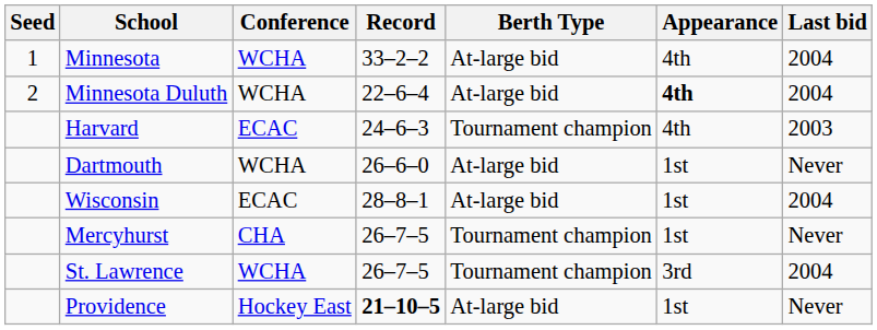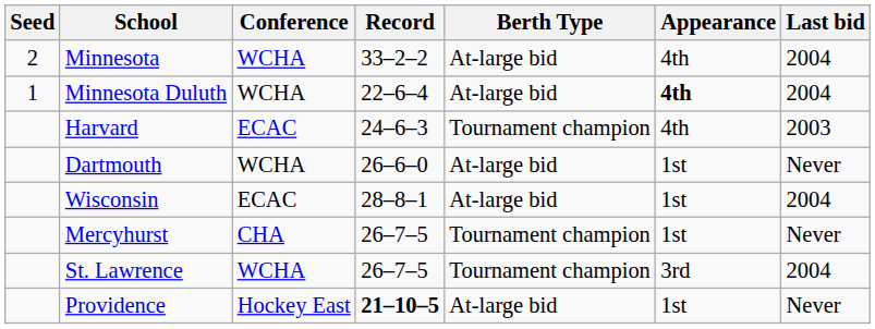 <table class="wikitable">
 <tr>
 <th>Seed</th>
 <th>School</th>
 <th>Conference</th>
 <th>Record</th>
 <th>Berth Type</th>
 <th>Appearance</th>
 <th>Last bid</th>
 </tr>
 <tr>
-<td align=center>1</td>
+<td align=center>2</td>
 <td><a href='#'>Minnesota</a></td>
 <td><a href='#'>WCHA</a></td>
 <td>33–2–2</td>
 <td>At-large bid</td>
 <td>4th</td>
 <td>2004</td>
 </tr>
 <tr>
-<td align=center>2</td>
+<td align=center>1</td>
 <td><a href='#'>Minnesota Duluth</a></td>
 <td>WCHA</td>
 <td>22–6–4</td>
 <td>At-large bid</td>
 <td><strong>4th</strong></td>
 <td>2004</td>
 </tr>
 <tr>
 <td></td>
 <td><a href='#'>Harvard</a></td>
 <td><a href='#'>ECAC</a></td>
 <td>24–6–3</td>
 <td>Tournament champion</td>
 <td>4th</td>
 <td>2003</td>
 </tr>
 <tr>
 <td></td>
 <td><a href='#'>Dartmouth</a></td>
 <td>WCHA</td>
 <td>26–6–0</td>
 <td>At-large bid</td>
 <td>1st</td>
 <td>Never</td>
 </tr>
 <tr>
 <td></td>
 <td><a href='#'>Wisconsin</a></td>
 <td>ECAC</td>
 <td>28–8–1</td>
 <td>At-large bid</td>
 <td>1st</td>
 <td>2004</td>
 </tr>
 <tr>
 <td></td>
 <td><a href='#'>Mercyhurst</a></td>
 <td><a href='#'>CHA</a></td>
 <td>26–7–5</td>
 <td>Tournament champion</td>
 <td>1st</td>
 <td>Never</td>
 </tr>
 <tr>
 <td></td>
 <td><a href='#'>St. Lawrence</a></td>
 <td><a href='#'>WCHA</a></td>
 <td>26–7–5</td>
 <td>Tournament champion</td>
 <td>3rd</td>
 <td>2004</td>
 </tr>
 <tr>
 <td></td>
 <td><a href='#'>Providence</a></td>
 <td><a href='#'>Hockey East</a></td>
 <td><strong>21–10–5</strong></td>
 <td>At-large bid</td>
 <td>1st</td>
 <td>Never</td>
 </tr>
 </table>
